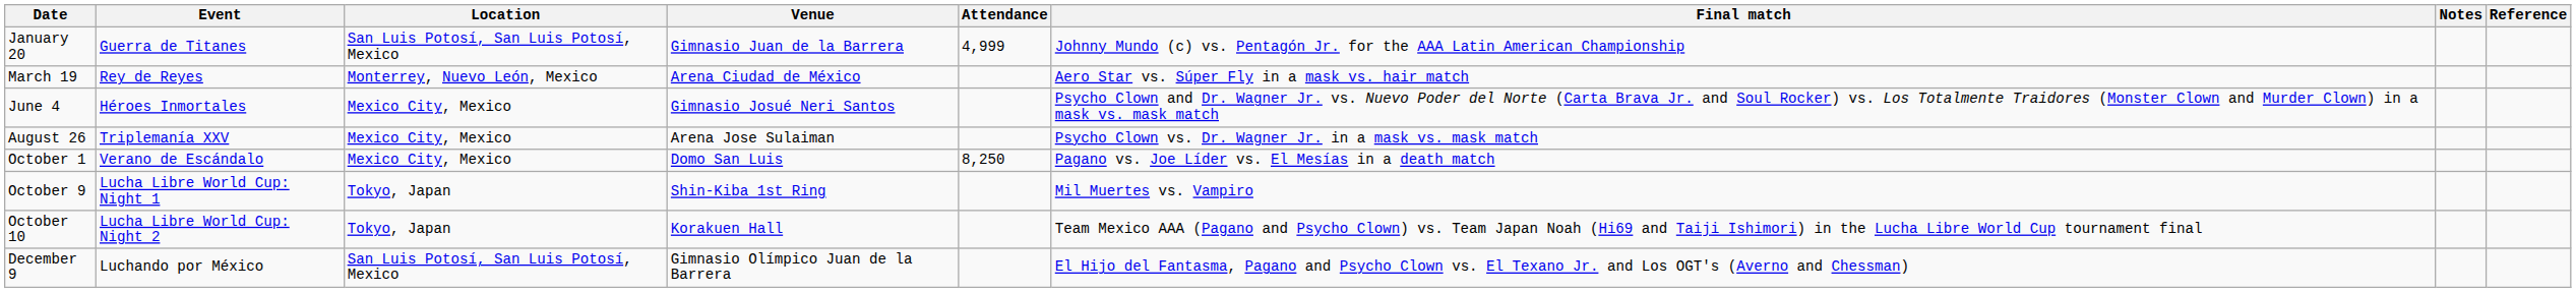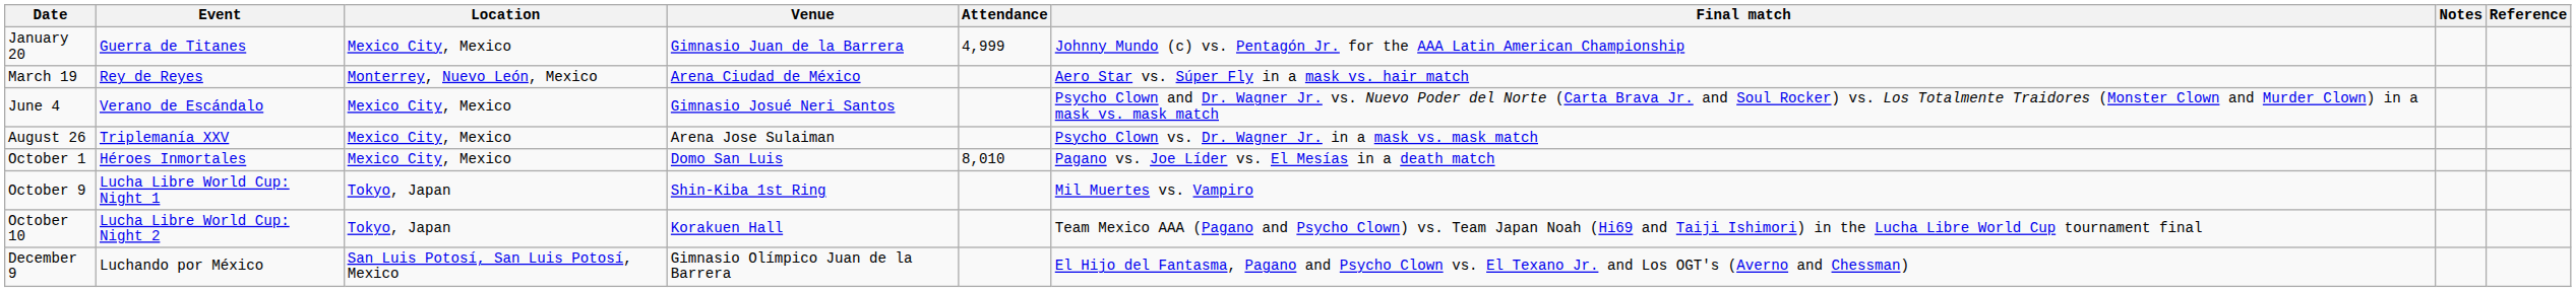 <table class="wikitable" style="font-size:85%;">
 <tr>
 <th>Date</th>
 <th>Event</th>
 <th>Location</th>
 <th>Venue</th>
 <th>Attendance</th>
 <th>Final match</th>
 <th>Notes</th>
 <th>Reference</th>
 </tr>
 <tr>
 <td>January 20</td>
 <td><a href='#'>Guerra de Titanes</a></td>
-<td><a href='#'>San Luis Potosí, San Luis Potosí</a>, Mexico</td>
+<td><a href='#'>Mexico City</a>, Mexico</td>
 <td><a href='#'>Gimnasio Juan de la Barrera</a></td>
 <td>4,999</td>
 <td><a href='#'>Johnny Mundo</a> (c) vs. <a href='#'>Pentagón Jr.</a> for the <a href='#'>AAA Latin American Championship</a></td>
 <td></td>
 <td></td>
 </tr>
 <tr>
 <td>March 19</td>
 <td><a href='#'>Rey de Reyes</a></td>
 <td><a href='#'>Monterrey</a>, <a href='#'>Nuevo León</a>, Mexico</td>
 <td><a href='#'>Arena Ciudad de México</a></td>
 <td></td>
 <td><a href='#'>Aero Star</a> vs. <a href='#'>Súper Fly</a> in a <a href='#'>mask vs. hair match</a></td>
 <td></td>
 <td></td>
 </tr>
 <tr>
 <td>June 4</td>
-<td><a href='#'>Héroes Inmortales</a></td>
+<td><a href='#'>Verano de Escándalo</a></td>
 <td><a href='#'>Mexico City</a>, Mexico</td>
 <td><a href='#'>Gimnasio Josué Neri Santos</a></td>
 <td></td>
 <td><a href='#'>Psycho Clown</a> and <a href='#'>Dr. Wagner Jr.</a> vs. <em>Nuevo Poder del Norte</em> (<a href='#'>Carta Brava Jr.</a> and <a href='#'>Soul Rocker</a>) vs. <em>Los Totalmente Traidores</em> (<a href='#'>Monster Clown</a> and <a href='#'>Murder Clown</a>) in a <a href='#'>mask vs. mask match</a></td>
 <td></td>
 <td></td>
 </tr>
 <tr>
 <td>August 26</td>
 <td><a href='#'>Triplemanía XXV</a></td>
 <td><a href='#'>Mexico City</a>, Mexico</td>
 <td>Arena Jose Sulaiman</td>
 <td></td>
 <td><a href='#'>Psycho Clown</a> vs. <a href='#'>Dr. Wagner Jr.</a> in a <a href='#'>mask vs. mask match</a></td>
 <td></td>
 <td></td>
 </tr>
 <tr>
 <td>October 1</td>
-<td><a href='#'>Verano de Escándalo</a></td>
+<td><a href='#'>Héroes Inmortales</a></td>
 <td><a href='#'>Mexico City</a>, Mexico</td>
 <td><a href='#'>Domo San Luis</a></td>
-<td>8,250</td>
+<td>8,010</td>
 <td><a href='#'>Pagano</a> vs. <a href='#'>Joe Líder</a> vs. <a href='#'>El Mesías</a> in a <a href='#'>death match</a></td>
 <td></td>
 <td></td>
 </tr>
 <tr>
 <td>October 9</td>
 <td><a href='#'>Lucha Libre World Cup: Night 1</a></td>
 <td><a href='#'>Tokyo</a>, Japan</td>
 <td><a href='#'>Shin-Kiba 1st Ring</a></td>
 <td></td>
 <td><a href='#'>Mil Muertes</a> vs. <a href='#'>Vampiro</a></td>
 <td></td>
 <td></td>
 </tr>
 <tr>
 <td>October 10</td>
 <td><a href='#'>Lucha Libre World Cup: Night 2</a></td>
 <td><a href='#'>Tokyo</a>, Japan</td>
 <td><a href='#'>Korakuen Hall</a></td>
 <td></td>
 <td>Team Mexico AAA (<a href='#'>Pagano</a> and <a href='#'>Psycho Clown</a>) vs. Team Japan Noah (<a href='#'>Hi69</a> and <a href='#'>Taiji Ishimori</a>) in the <a href='#'>Lucha Libre World Cup</a> tournament final</td>
 <td></td>
 <td></td>
 </tr>
 <tr>
 <td>December 9</td>
 <td>Luchando por México</td>
 <td><a href='#'>San Luis Potosí, San Luis Potosí</a>, Mexico</td>
 <td>Gimnasio Olímpico Juan de la Barrera</td>
 <td></td>
 <td><a href='#'>El Hijo del Fantasma</a>, <a href='#'>Pagano</a> and <a href='#'>Psycho Clown</a> vs. <a href='#'>El Texano Jr.</a> and Los OGT's (<a href='#'>Averno</a> and <a href='#'>Chessman</a>)</td>
 <td></td>
 <td></td>
 </tr>
 </table>
